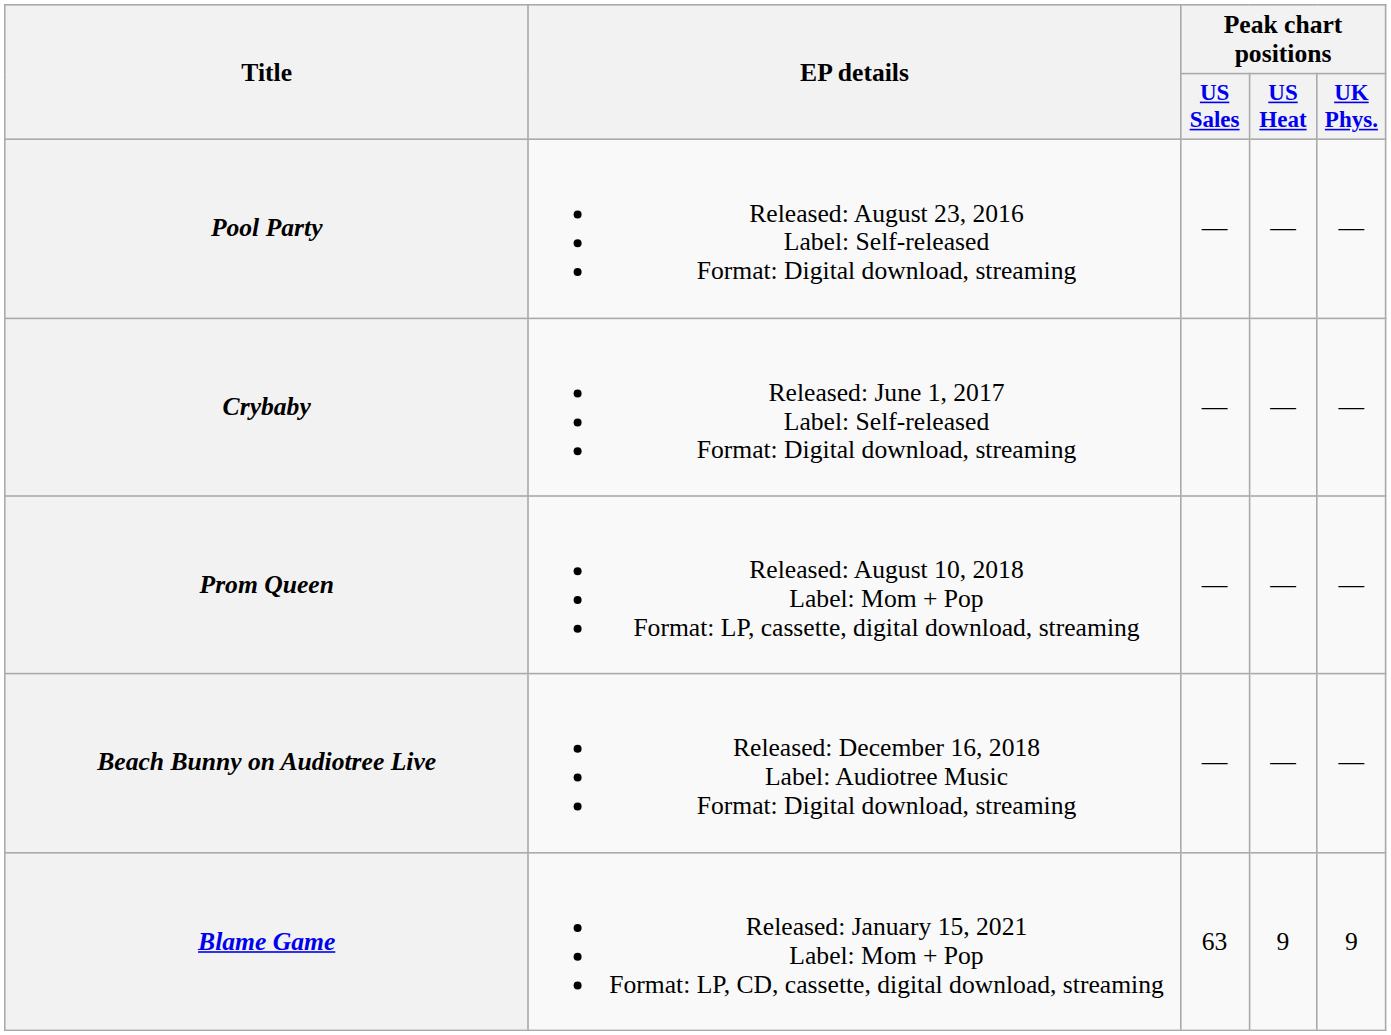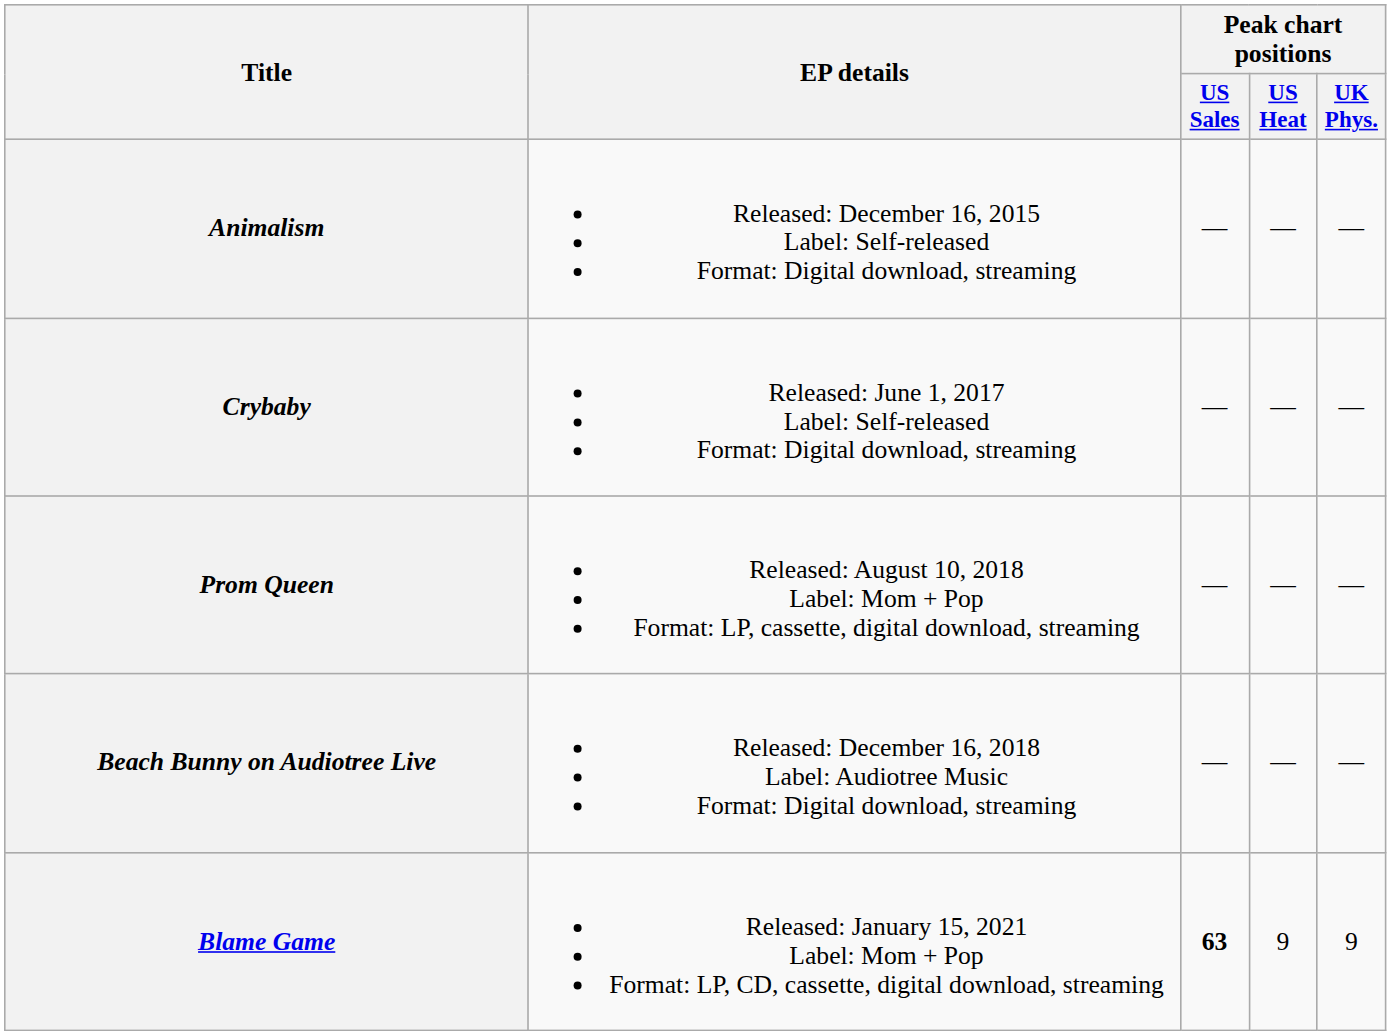 <table class="wikitable plainrowheaders" style="text-align:center;">
 <tr>
 <th rowspan="2" style="width:20em;">Title</th>
 <th rowspan="2" style="width:25em;">EP details</th>
 <th colspan="3" style="width:5em;">Peak chart positions</th>
 </tr>
 <tr>
 <th scope="col" style="width:2.5em;font-size:90%;"><a href='#'>US<br>Sales</a><br></th>
 <th scope="col" style="width:2.5em;font-size:90%;"><a href='#'>US<br>Heat</a><br></th>
 <th scope="col" style="width:2.5em;font-size:90%;"><a href='#'>UK<br>Phys.</a><br></th>
 </tr>
 <tr>
-<th scope="row"><em>Pool Party</em></th>
-<td><br><ul><li>Released: August 23, 2016</li><li>Label: Self-released</li><li>Format: Digital download, streaming</li></ul></td>
+<th scope="row"><em>Animalism</em></th>
+<td><br><ul><li>Released: December 16, 2015</li><li>Label: Self-released</li><li>Format: Digital download, streaming</li></ul></td>
 <td>―</td>
 <td>―</td>
 <td>―</td>
 </tr>
 <tr>
 <th scope="row"><em>Crybaby</em></th>
 <td><br><ul><li>Released: June 1, 2017</li><li>Label: Self-released</li><li>Format: Digital download, streaming</li></ul></td>
 <td>―</td>
 <td>―</td>
 <td>―</td>
 </tr>
 <tr>
 <th scope="row"><em>Prom Queen</em></th>
 <td><br><ul><li>Released: August 10, 2018</li><li>Label: Mom + Pop</li><li>Format: LP, cassette, digital download, streaming</li></ul></td>
 <td>―</td>
 <td>―</td>
 <td>―</td>
 </tr>
 <tr>
 <th scope="row"><em>Beach Bunny on Audiotree Live</em></th>
 <td><br><ul><li>Released: December 16, 2018</li><li>Label: Audiotree Music</li><li>Format: Digital download, streaming</li></ul></td>
 <td>―</td>
 <td>―</td>
 <td>―</td>
 </tr>
 <tr>
 <th scope="row"><em><a href='#'>Blame Game</a></em></th>
 <td><br><ul><li>Released: January 15, 2021</li><li>Label: Mom + Pop</li><li>Format: LP, CD, cassette, digital download, streaming</li></ul></td>
-<td>63</td>
+<td><strong>63</strong></td>
 <td>9</td>
 <td>9</td>
 </tr>
 </table>
